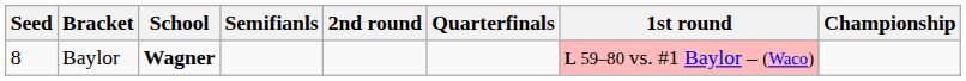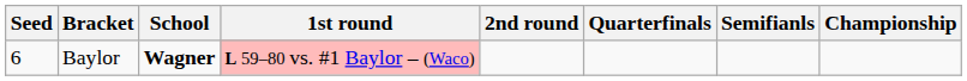 <table class="sortable wikitable" style="white-space:nowrap; font-size:90%;">
 <tr>
 <th>Seed</th>
 <th>Bracket</th>
 <th>School</th>
-<th>Semifianls</th>
+<th>1st round</th>
 <th>2nd round</th>
 <th>Quarterfinals</th>
-<th>1st round</th>
+<th>Semifianls</th>
 <th>Championship</th>
 </tr>
 <tr>
-<td>8</td>
+<td>6</td>
 <td>Baylor</td>
 <td><strong>Wagner</strong></td>
+<td style="background:#fbb;"><small> <strong>L</strong> 59–80 </small> vs. #1 <a href='#'>Baylor</a> – <small>(<a href='#'>Waco</a>)</small></td>
 <td></td>
 <td></td>
 <td></td>
-<td style="background:#fbb;"><small> <strong>L</strong> 59–80 </small> vs. #1 <a href='#'>Baylor</a> – <small>(<a href='#'>Waco</a>)</small></td>
 <td></td>
 </tr>
 </table>
